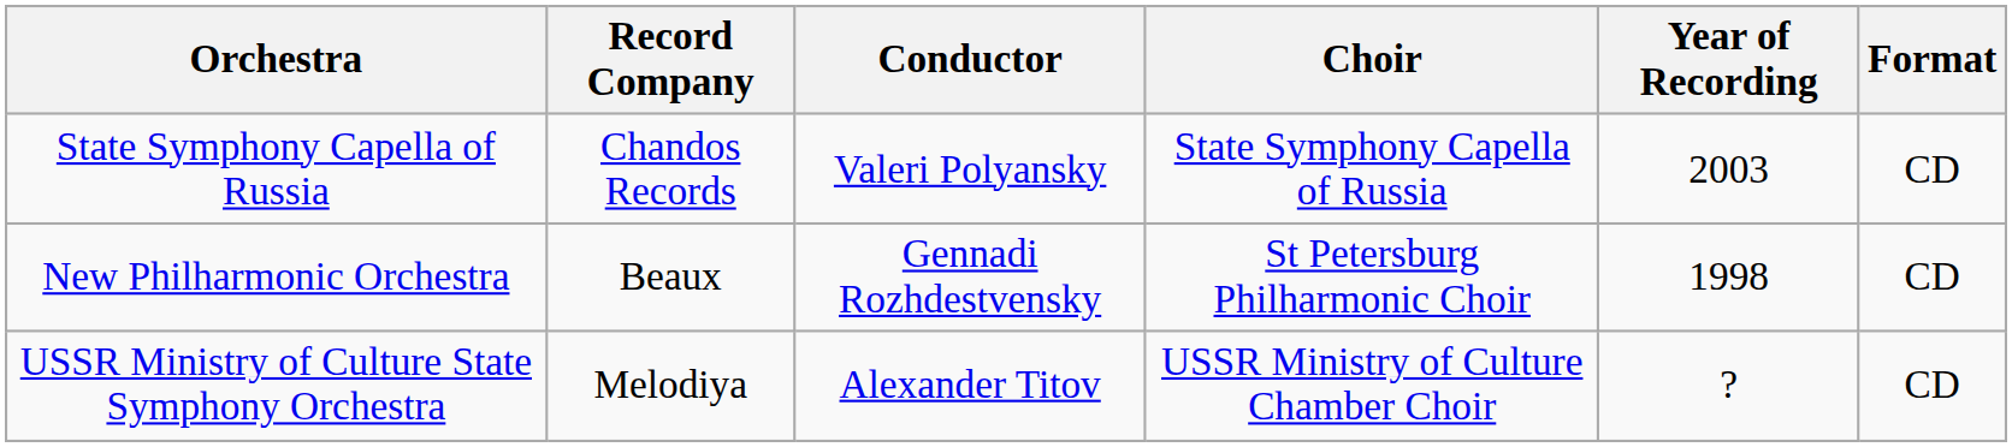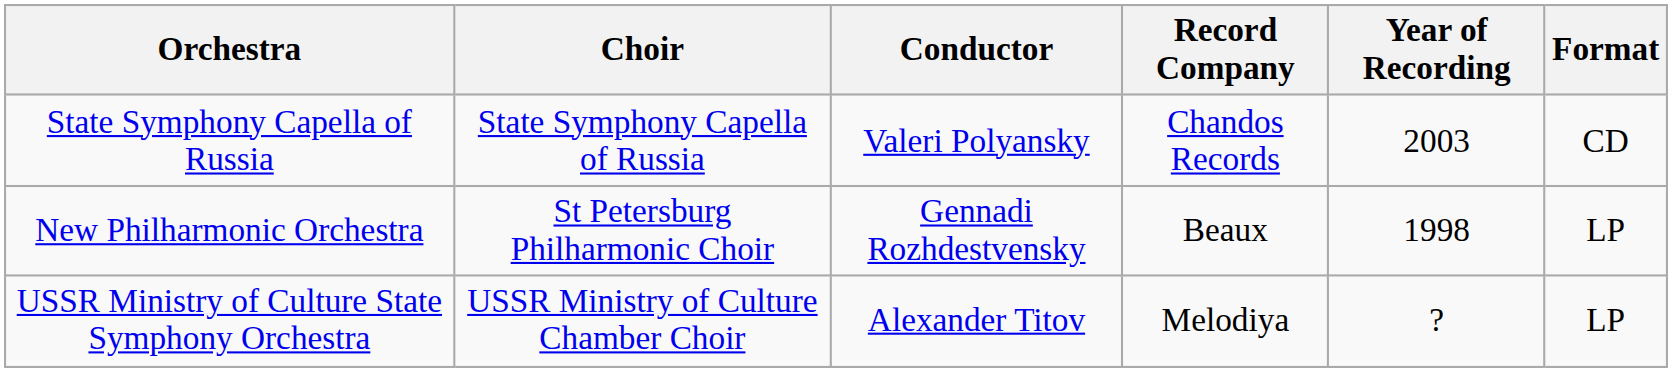 <table class="wikitable" width="800px">
 <tr>
 <th align="center">Orchestra</th>
+<th align="center">Choir</th>
+<th align="center">Conductor</th>
 <th align="center">Record Company</th>
-<th align="center">Conductor</th>
-<th align="center">Choir</th>
 <th align="center">Year of Recording</th>
 <th align="center">Format</th>
 </tr>
 <tr>
 <td align="center"><a href='#'>State Symphony Capella of Russia</a></td>
+<td align="center"><a href='#'>State Symphony Capella of Russia</a></td>
+<td align="center"><a href='#'>Valeri Polyansky</a></td>
 <td align="center"><a href='#'>Chandos Records</a></td>
-<td align="center"><a href='#'>Valeri Polyansky</a></td>
-<td align="center"><a href='#'>State Symphony Capella of Russia</a></td>
 <td align="center">2003</td>
 <td align="center">CD</td>
 </tr>
 <tr>
 <td align="center"><a href='#'>New Philharmonic Orchestra</a></td>
+<td align="center"><a href='#'>St Petersburg Philharmonic Choir</a></td>
+<td align="center"><a href='#'>Gennadi Rozhdestvensky</a></td>
 <td align="center">Beaux</td>
-<td align="center"><a href='#'>Gennadi Rozhdestvensky</a></td>
-<td align="center"><a href='#'>St Petersburg Philharmonic Choir</a></td>
 <td align="center">1998</td>
-<td align="center">CD</td>
+<td align="center">LP</td>
 </tr>
 <tr>
 <td align="center"><a href='#'>USSR Ministry of Culture State Symphony Orchestra</a></td>
+<td align="center"><a href='#'>USSR Ministry of Culture Chamber Choir</a></td>
+<td align="center"><a href='#'>Alexander Titov</a></td>
 <td align="center">Melodiya</td>
-<td align="center"><a href='#'>Alexander Titov</a></td>
-<td align="center"><a href='#'>USSR Ministry of Culture Chamber Choir</a></td>
 <td align="center">?</td>
-<td align="center">CD</td>
+<td align="center">LP</td>
 </tr>
 </table>
